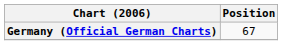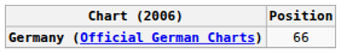 <table class="wikitable sortable plainrowheaders" style="text-align:center;">
 <tr>
 <th>Chart (2006)</th>
 <th>Position</th>
 </tr>
 <tr>
 <th scope="row">Germany (<a href='#'>Official German Charts</a>)</th>
-<td style="text-align:center;">67</td>
+<td style="text-align:center;">66</td>
 </tr>
 <tr>
 </tr>
 </table>
